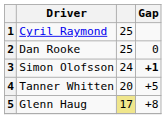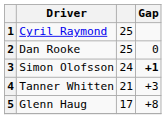 <table class="wikitable" style="font-size: 95%;">
 <tr>
 <th></th>
 <th>Driver</th>
 <th></th>
 <th>Gap</th>
 </tr>
 <tr>
 <th>1</th>
 <td> <a href='#'>Cyril Raymond</a></td>
 <td align="right">25</td>
 <td align="right"></td>
 </tr>
 <tr>
 <th>2</th>
 <td> Dan Rooke</td>
 <td align="right">25</td>
 <td align="right">0</td>
 </tr>
 <tr>
 <th>3</th>
 <td> Simon Olofsson</td>
 <td align="right">24</td>
 <td align="right"><strong>+1</strong></td>
 </tr>
 <tr>
 <th>4</th>
 <td> Tanner Whitten</td>
-<td align="right">20</td>
-<td align="right">+5</td>
+<td align="right">21</td>
+<td align="right">+3</td>
 </tr>
 <tr>
 <th>5</th>
 <td> Glenn Haug</td>
-<td align="right" style="background: khaki;">17</td>
+<td align="right">17</td>
 <td align="right">+8</td>
 </tr>
 <tr>
 </tr>
 </table>
